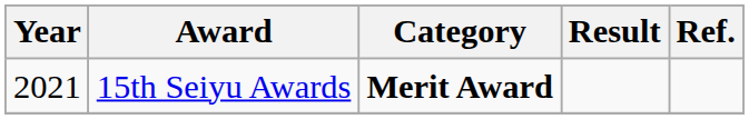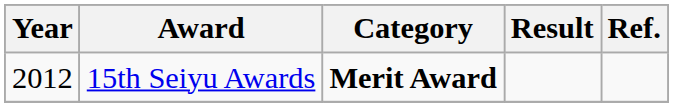 <table class="wikitable">
 <tr>
 <th>Year</th>
 <th>Award</th>
 <th>Category</th>
 <th>Result</th>
 <th>Ref.</th>
 </tr>
 <tr>
-<td>2021</td>
+<td>2012</td>
 <td><a href='#'>15th Seiyu Awards</a></td>
 <td><strong>Merit Award</strong></td>
 <td></td>
 <td></td>
 </tr>
 <tr>
 </tr>
 </table>
